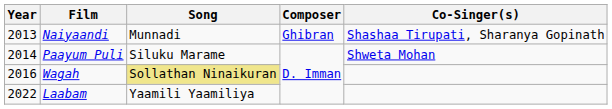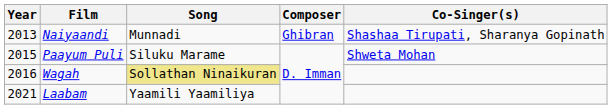 <table class="wikitable">
 <tr>
 <th scope="col">Year</th>
 <th scope="col">Film</th>
 <th scope="col">Song</th>
 <th scope="col">Composer</th>
 <th scope="col">Co-Singer(s)</th>
 </tr>
 <tr>
 <td>2013</td>
 <td><em><a href='#'>Naiyaandi</a></em></td>
 <td>Munnadi</td>
 <td><a href='#'>Ghibran</a></td>
 <td><a href='#'>Shashaa Tirupati</a>, Sharanya Gopinath</td>
 </tr>
 <tr>
-<td>2014</td>
+<td>2015</td>
 <td><em><a href='#'>Paayum Puli</a></em></td>
 <td>Siluku Marame</td>
 <td rowspan=3><a href='#'>D. Imman</a></td>
 <td><a href='#'>Shweta Mohan</a></td>
 </tr>
 <tr>
 <td>2016</td>
 <td><em><a href='#'>Wagah</a></em></td>
 <td style="background: khaki;">Sollathan Ninaikuran</td>
 <td></td>
 </tr>
 <tr>
-<td>2022</td>
+<td>2021</td>
 <td><em><a href='#'>Laabam</a></em></td>
 <td>Yaamili Yaamiliya</td>
 <td></td>
 </tr>
 </table>
